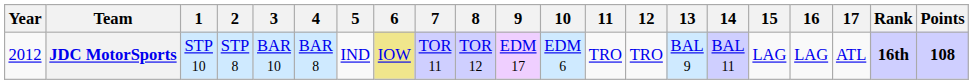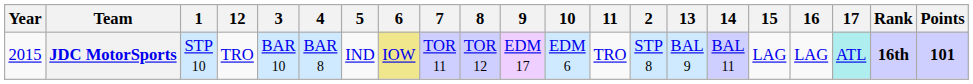 <table class="wikitable" style="text-align:center; font-size:90%">
 <tr>
 <th>Year</th>
 <th>Team</th>
 <th>1</th>
-<th>2</th>
+<th>12</th>
 <th>3</th>
 <th>4</th>
 <th>5</th>
 <th>6</th>
 <th>7</th>
 <th>8</th>
 <th>9</th>
 <th>10</th>
 <th>11</th>
-<th>12</th>
+<th>2</th>
 <th>13</th>
 <th>14</th>
 <th>15</th>
 <th>16</th>
 <th>17</th>
 <th>Rank</th>
 <th>Points</th>
 </tr>
 <tr>
-<td><a href='#'>2012</a></td>
+<td><a href='#'>2015</a></td>
 <th><a href='#'>JDC MotorSports</a></th>
 <td style="background:#CFEAFF;"><a href='#'>STP</a><br><small>10</small></td>
-<td style="background:#CFEAFF;"><a href='#'>STP</a><br><small>8</small></td>
+<td><a href='#'>TRO</a><br><small> </small></td>
 <td style="background:#CFEAFF;"><a href='#'>BAR</a><br><small>10</small></td>
 <td style="background:#CFEAFF;"><a href='#'>BAR</a><br><small>8</small></td>
 <td><a href='#'>IND</a><br><small> </small></td>
 <td style="background: khaki;"><a href='#'>IOW</a><br><small> </small></td>
 <td style="background:#CFCFFF;"><a href='#'>TOR</a><br><small>11</small></td>
 <td style="background:#CFCFFF;"><a href='#'>TOR</a><br><small>12</small></td>
 <td style="background:#EFCFFF;"><a href='#'>EDM</a><br><small>17</small></td>
 <td style="background:#CFEAFF;"><a href='#'>EDM</a><br><small>6</small></td>
 <td><a href='#'>TRO</a><br><small> </small></td>
-<td><a href='#'>TRO</a><br><small> </small></td>
+<td style="background:#CFEAFF;"><a href='#'>STP</a><br><small>8</small></td>
 <td style="background:#CFEAFF;"><a href='#'>BAL</a><br><small>9</small></td>
 <td style="background:#CFCFFF;"><a href='#'>BAL</a><br><small>11</small></td>
 <td><a href='#'>LAG</a><br><small> </small></td>
 <td><a href='#'>LAG</a><br><small> </small></td>
-<td><a href='#'>ATL</a><br><small> </small></td>
+<td style="background: paleturquoise;"><a href='#'>ATL</a><br><small> </small></td>
 <td style="background:#CFCFFF;"><strong>16th</strong></td>
-<td style="background:#CFCFFF;"><strong>108</strong></td>
+<td style="background:#CFCFFF;"><strong>101</strong></td>
 </tr>
 </table>
